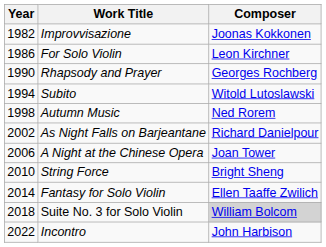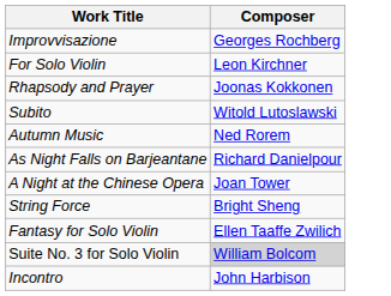 <table class="wikitable">
 <tr>
-<th>Year</th>
 <th>Work Title</th>
 <th>Composer</th>
 </tr>
 <tr>
-<td>1982</td>
 <td><em>Improvvisazione</em></td>
-<td><a href='#'>Joonas Kokkonen</a></td>
+<td><a href='#'>Georges Rochberg</a></td>
 </tr>
 <tr>
-<td>1986</td>
 <td><em>For Solo Violin</em></td>
 <td><a href='#'>Leon Kirchner</a></td>
 </tr>
 <tr>
-<td>1990</td>
 <td><em>Rhapsody and Prayer</em></td>
-<td><a href='#'>Georges Rochberg</a></td>
+<td><a href='#'>Joonas Kokkonen</a></td>
 </tr>
 <tr>
-<td>1994</td>
 <td><em>Subito</em></td>
 <td><a href='#'>Witold Lutoslawski</a></td>
 </tr>
 <tr>
-<td>1998</td>
 <td><em>Autumn Music</em></td>
 <td><a href='#'>Ned Rorem</a></td>
 </tr>
 <tr>
-<td>2002</td>
 <td><em>As Night Falls on Barjeantane</em></td>
 <td><a href='#'>Richard Danielpour</a></td>
 </tr>
 <tr>
-<td>2006</td>
 <td><em>A Night at the Chinese Opera</em></td>
 <td><a href='#'>Joan Tower</a></td>
 </tr>
 <tr>
-<td>2010</td>
 <td><em>String Force</em></td>
 <td><a href='#'>Bright Sheng</a></td>
 </tr>
 <tr>
-<td>2014</td>
 <td><em>Fantasy for Solo Violin</em></td>
 <td><a href='#'>Ellen Taaffe Zwilich</a></td>
 </tr>
 <tr>
-<td>2018</td>
 <td>Suite No. 3 for Solo Violin</td>
 <td style="background: lightgrey;"><a href='#'>William Bolcom</a></td>
 </tr>
 <tr>
-<td>2022</td>
 <td><em>Incontro</em></td>
 <td><a href='#'>John Harbison</a></td>
 </tr>
 </table>
